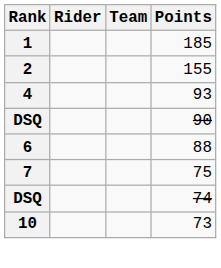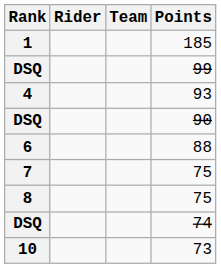 <table class="wikitable">
 <tr>
 <th scope="col">Rank</th>
 <th scope="col">Rider</th>
 <th scope="col">Team</th>
 <th scope="col">Points</th>
 </tr>
 <tr>
 <th scope="row">1</th>
 <td> </td>
 <td></td>
 <td style="text-align:right;">185</td>
 </tr>
 <tr>
-<th scope="row">2</th>
-<td> </td>
-<td></td>
-<td style="text-align:right;">155</td>
+<th scope="row">DSQ</th>
+<td><s></s></td>
+<td><s></s></td>
+<td style="text-align:right;"><s>99</s></td>
 </tr>
 <tr>
 <th scope="row">4</th>
 <td></td>
 <td></td>
 <td style="text-align:right;">93</td>
 </tr>
 <tr>
 <th scope="row">DSQ</th>
 <td><s></s></td>
 <td><s></s></td>
 <td style="text-align:right;"><s>90</s></td>
 </tr>
 <tr>
 <th scope="row">6</th>
 <td></td>
 <td></td>
 <td style="text-align:right;">88</td>
 </tr>
 <tr>
 <th scope="row">7</th>
 <td></td>
 <td></td>
 <td style="text-align:right;">75</td>
 </tr>
 <tr>
+<th scope="row">8</th>
+<td></td>
+<td></td>
+<td style="text-align:right;">75</td>
+</tr>
+<tr>
 <th scope="row">DSQ</th>
 <td><s></s></td>
 <td><s></s></td>
 <td style="text-align:right;"><s>74</s></td>
 </tr>
 <tr>
 <th scope="row">10</th>
 <td></td>
 <td></td>
 <td style="text-align:right;">73</td>
 </tr>
 </table>
